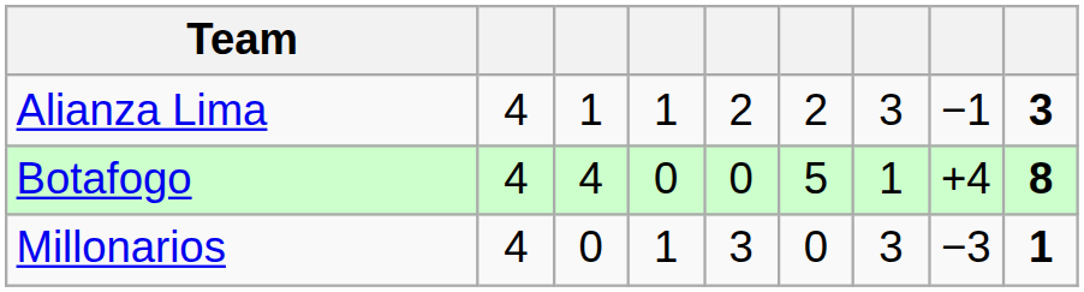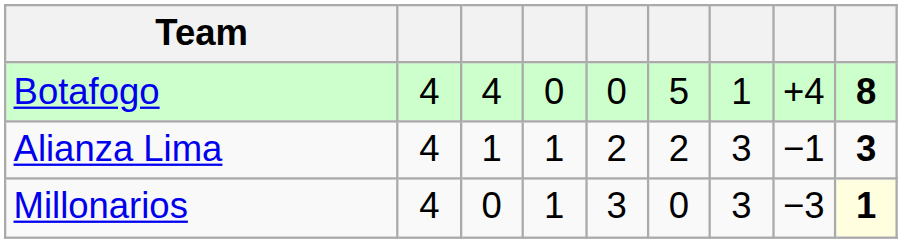 <table class="wikitable" style="text-align: center;">
 <tr>
 <th width="165">Team</th>
 <th width="20"></th>
 <th width="20"></th>
 <th width="20"></th>
 <th width="20"></th>
 <th width="20"></th>
 <th width="20"></th>
 <th width="20"></th>
 <th width="20"></th>
-</tr>
-<tr>
-<td align=left> <a href='#'>Alianza Lima</a></td>
-<td>4</td>
-<td>1</td>
-<td>1</td>
-<td>2</td>
-<td>2</td>
-<td>3</td>
-<td>−1</td>
-<td><strong>3</strong></td>
 </tr>
 <tr bgcolor=ccffcc>
 <td align=left> <a href='#'>Botafogo</a></td>
 <td>4</td>
 <td>4</td>
 <td>0</td>
 <td>0</td>
 <td>5</td>
 <td>1</td>
 <td>+4</td>
 <td><strong>8</strong></td>
 </tr>
 <tr>
+<td align=left> <a href='#'>Alianza Lima</a></td>
+<td>4</td>
+<td>1</td>
+<td>1</td>
+<td>2</td>
+<td>2</td>
+<td>3</td>
+<td>−1</td>
+<td><strong>3</strong></td>
+</tr>
+<tr>
 <td align=left> <a href='#'>Millonarios</a></td>
 <td>4</td>
 <td>0</td>
 <td>1</td>
 <td>3</td>
 <td>0</td>
 <td>3</td>
 <td>−3</td>
-<td><strong>1</strong></td>
+<td style="background: lightyellow;"><strong>1</strong></td>
 </tr>
 </table>
